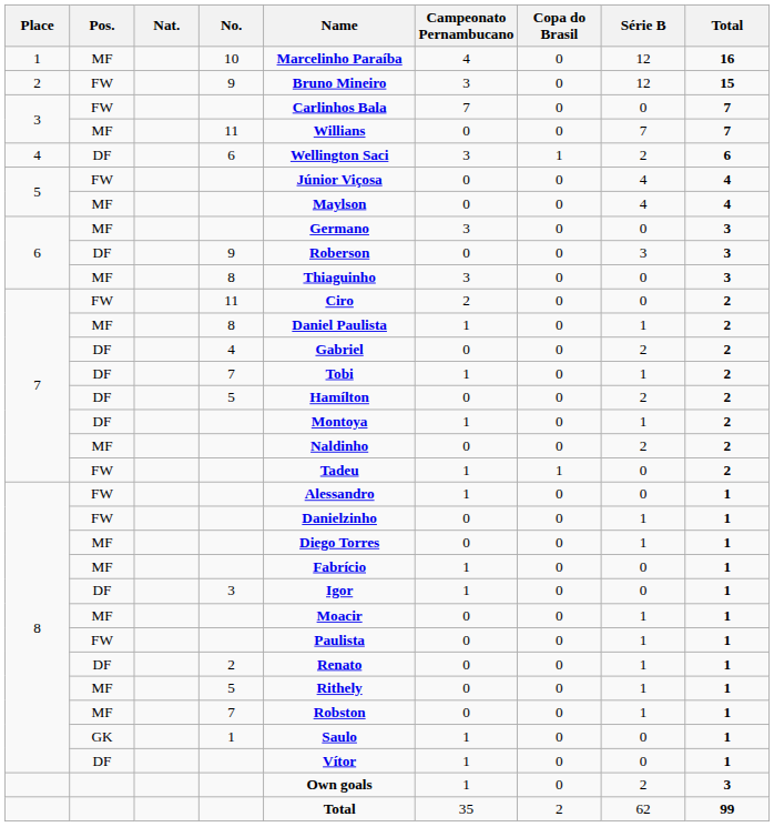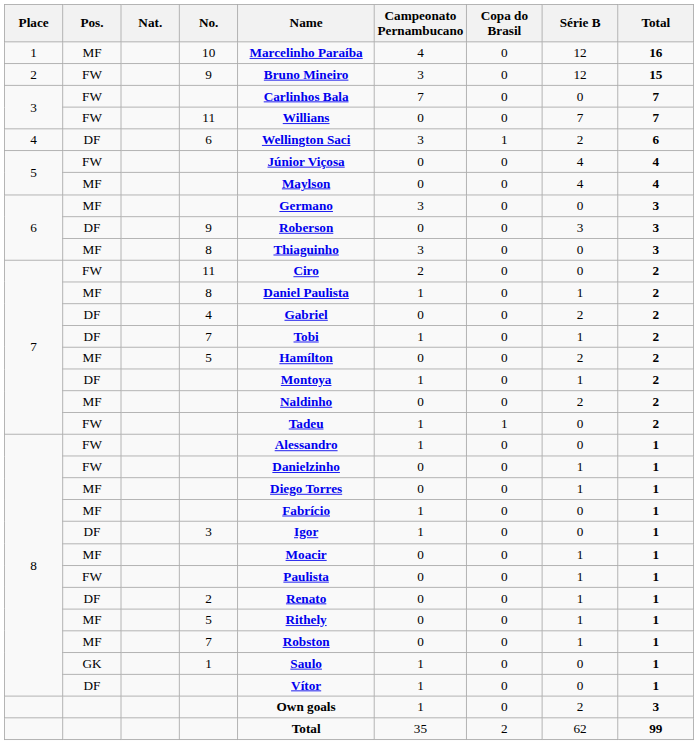 <table class="wikitable" style="font-size: 95%; text-align: center;">
 <tr>
 <th width=60>Place</th>
 <th width=60>Pos.</th>
 <th width=60>Nat.</th>
 <th width=60>No.</th>
 <th width=150>Name</th>
 <th width=80>Campeonato Pernambucano</th>
 <th width=80>Copa do Brasil</th>
 <th width=80>Série B</th>
 <th width=80>Total</th>
 </tr>
 <tr>
 <td>1</td>
 <td>MF</td>
 <td></td>
 <td>10</td>
 <td><strong><a href='#'>Marcelinho Paraíba</a></strong></td>
 <td>4</td>
 <td>0</td>
 <td>12</td>
 <td><strong>16</strong></td>
 </tr>
 <tr>
 <td>2</td>
 <td>FW</td>
 <td></td>
 <td>9</td>
 <td><strong><a href='#'>Bruno Mineiro</a></strong></td>
 <td>3</td>
 <td>0</td>
 <td>12</td>
 <td><strong>15</strong></td>
 </tr>
 <tr>
 <td rowspan="2">3</td>
 <td>FW</td>
 <td></td>
 <td></td>
 <td><strong><a href='#'>Carlinhos Bala</a></strong></td>
 <td>7</td>
 <td>0</td>
 <td>0</td>
 <td><strong>7</strong></td>
 </tr>
 <tr>
-<td>MF</td>
+<td>FW</td>
 <td></td>
 <td>11</td>
 <td><strong><a href='#'>Willians</a></strong></td>
 <td>0</td>
 <td>0</td>
 <td>7</td>
 <td><strong>7</strong></td>
 </tr>
 <tr>
 <td>4</td>
 <td>DF</td>
 <td></td>
 <td>6</td>
 <td><strong><a href='#'>Wellington Saci</a></strong></td>
 <td>3</td>
 <td>1</td>
 <td>2</td>
 <td><strong>6</strong></td>
 </tr>
 <tr>
 <td rowspan="2">5</td>
 <td>FW</td>
 <td></td>
 <td></td>
 <td><strong><a href='#'>Júnior Viçosa</a></strong></td>
 <td>0</td>
 <td>0</td>
 <td>4</td>
 <td><strong>4</strong></td>
 </tr>
 <tr>
 <td>MF</td>
 <td></td>
 <td></td>
 <td><strong><a href='#'>Maylson</a></strong></td>
 <td>0</td>
 <td>0</td>
 <td>4</td>
 <td><strong>4</strong></td>
 </tr>
 <tr>
 <td rowspan="3">6</td>
 <td>MF</td>
 <td></td>
 <td></td>
 <td><strong><a href='#'>Germano</a></strong></td>
 <td>3</td>
 <td>0</td>
 <td>0</td>
 <td><strong>3</strong></td>
 </tr>
 <tr>
 <td>DF</td>
 <td></td>
 <td>9</td>
 <td><strong><a href='#'>Roberson</a></strong></td>
 <td>0</td>
 <td>0</td>
 <td>3</td>
 <td><strong>3</strong></td>
 </tr>
 <tr>
 <td>MF</td>
 <td></td>
 <td>8</td>
 <td><strong><a href='#'>Thiaguinho</a></strong></td>
 <td>3</td>
 <td>0</td>
 <td>0</td>
 <td><strong>3</strong></td>
 </tr>
 <tr>
 <td rowspan="8">7</td>
 <td>FW</td>
 <td></td>
 <td>11</td>
 <td><strong><a href='#'>Ciro</a></strong></td>
 <td>2</td>
 <td>0</td>
 <td>0</td>
 <td><strong>2</strong></td>
 </tr>
 <tr>
 <td>MF</td>
 <td></td>
 <td>8</td>
 <td><strong><a href='#'>Daniel Paulista</a></strong></td>
 <td>1</td>
 <td>0</td>
 <td>1</td>
 <td><strong>2</strong></td>
 </tr>
 <tr>
 <td>DF</td>
 <td></td>
 <td>4</td>
 <td><strong><a href='#'>Gabriel</a></strong></td>
 <td>0</td>
 <td>0</td>
 <td>2</td>
 <td><strong>2</strong></td>
 </tr>
 <tr>
 <td>DF</td>
 <td></td>
 <td>7</td>
 <td><strong><a href='#'>Tobi</a></strong></td>
 <td>1</td>
 <td>0</td>
 <td>1</td>
 <td><strong>2</strong></td>
 </tr>
 <tr>
-<td>DF</td>
+<td>MF</td>
 <td></td>
 <td>5</td>
 <td><strong><a href='#'>Hamílton</a></strong></td>
 <td>0</td>
 <td>0</td>
 <td>2</td>
 <td><strong>2</strong></td>
 </tr>
 <tr>
 <td>DF</td>
 <td></td>
 <td></td>
 <td><strong><a href='#'>Montoya</a></strong></td>
 <td>1</td>
 <td>0</td>
 <td>1</td>
 <td><strong>2</strong></td>
 </tr>
 <tr>
 <td>MF</td>
 <td></td>
 <td></td>
 <td><strong><a href='#'>Naldinho</a></strong></td>
 <td>0</td>
 <td>0</td>
 <td>2</td>
 <td><strong>2</strong></td>
 </tr>
 <tr>
 <td>FW</td>
 <td></td>
 <td></td>
 <td><strong><a href='#'>Tadeu</a></strong></td>
 <td>1</td>
 <td>1</td>
 <td>0</td>
 <td><strong>2</strong></td>
 </tr>
 <tr>
 <td rowspan="12">8</td>
 <td>FW</td>
 <td></td>
 <td></td>
 <td><strong><a href='#'>Alessandro</a></strong></td>
 <td>1</td>
 <td>0</td>
 <td>0</td>
 <td><strong>1</strong></td>
 </tr>
 <tr>
 <td>FW</td>
 <td></td>
 <td></td>
 <td><strong><a href='#'>Danielzinho</a></strong></td>
 <td>0</td>
 <td>0</td>
 <td>1</td>
 <td><strong>1</strong></td>
 </tr>
 <tr>
 <td>MF</td>
 <td></td>
 <td></td>
 <td><strong><a href='#'>Diego Torres</a></strong></td>
 <td>0</td>
 <td>0</td>
 <td>1</td>
 <td><strong>1</strong></td>
 </tr>
 <tr>
 <td>MF</td>
 <td></td>
 <td></td>
 <td><strong><a href='#'>Fabrício</a></strong></td>
 <td>1</td>
 <td>0</td>
 <td>0</td>
 <td><strong>1</strong></td>
 </tr>
 <tr>
 <td>DF</td>
 <td></td>
 <td>3</td>
 <td><strong><a href='#'>Igor</a></strong></td>
 <td>1</td>
 <td>0</td>
 <td>0</td>
 <td><strong>1</strong></td>
 </tr>
 <tr>
 <td>MF</td>
 <td></td>
 <td></td>
 <td><strong><a href='#'>Moacir</a></strong></td>
 <td>0</td>
 <td>0</td>
 <td>1</td>
 <td><strong>1</strong></td>
 </tr>
 <tr>
 <td>FW</td>
 <td></td>
 <td></td>
 <td><strong><a href='#'>Paulista</a></strong></td>
 <td>0</td>
 <td>0</td>
 <td>1</td>
 <td><strong>1</strong></td>
 </tr>
 <tr>
 <td>DF</td>
 <td></td>
 <td>2</td>
 <td><strong><a href='#'>Renato</a></strong></td>
 <td>0</td>
 <td>0</td>
 <td>1</td>
 <td><strong>1</strong></td>
 </tr>
 <tr>
 <td>MF</td>
 <td></td>
 <td>5</td>
 <td><strong><a href='#'>Rithely</a></strong></td>
 <td>0</td>
 <td>0</td>
 <td>1</td>
 <td><strong>1</strong></td>
 </tr>
 <tr>
 <td>MF</td>
 <td></td>
 <td>7</td>
 <td><strong><a href='#'>Robston</a></strong></td>
 <td>0</td>
 <td>0</td>
 <td>1</td>
 <td><strong>1</strong></td>
 </tr>
 <tr>
 <td>GK</td>
 <td></td>
 <td>1</td>
 <td><strong><a href='#'>Saulo</a></strong></td>
 <td>1</td>
 <td>0</td>
 <td>0</td>
 <td><strong>1</strong></td>
 </tr>
 <tr>
 <td>DF</td>
 <td></td>
 <td></td>
 <td><strong><a href='#'>Vítor</a></strong></td>
 <td>1</td>
 <td>0</td>
 <td>0</td>
 <td><strong>1</strong></td>
 </tr>
 <tr>
 <td></td>
 <td></td>
 <td></td>
 <td></td>
 <td><strong>Own goals</strong></td>
 <td>1</td>
 <td>0</td>
 <td>2</td>
 <td><strong>3</strong></td>
 </tr>
 <tr>
 <td></td>
 <td></td>
 <td></td>
 <td></td>
 <td><strong>Total</strong></td>
 <td>35</td>
 <td>2</td>
 <td>62</td>
 <td><strong>99</strong></td>
 </tr>
 </table>
